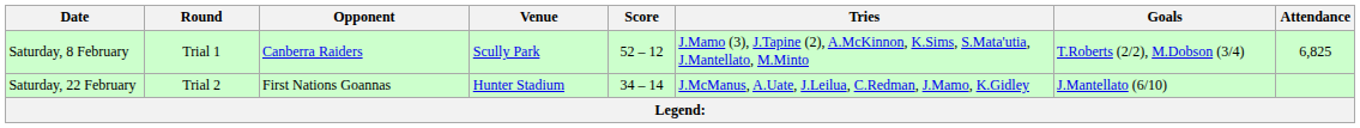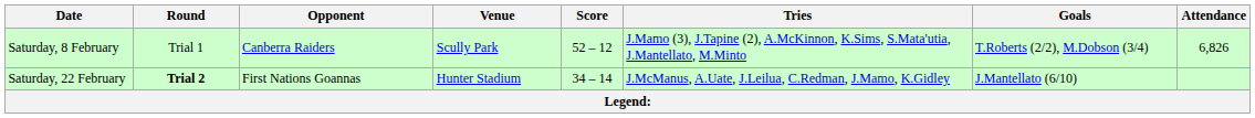 <table class="wikitable" style="font-size:75%;">
 <tr>
 <th style="width:110px;">Date</th>
 <th style="width:90px;">Round</th>
 <th style="width:170px;">Opponent</th>
 <th style="width:110px;">Venue</th>
 <th style="width:50px;">Score</th>
 <th style="width:310px;">Tries</th>
 <th style="width:180px;">Goals</th>
 <th style="width:60px;">Attendance</th>
 </tr>
 <tr style="background:#cfc;">
 <td>Saturday, 8 February</td>
 <td style="text-align:center;">Trial 1</td>
 <td> <a href='#'>Canberra Raiders</a></td>
 <td><a href='#'>Scully Park</a></td>
 <td style="text-align:center;">52 – 12</td>
 <td><a href='#'>J.Mamo</a> (3), <a href='#'>J.Tapine</a> (2), <a href='#'>A.McKinnon</a>, <a href='#'>K.Sims</a>, <a href='#'>S.Mata'utia</a>, <a href='#'>J.Mantellato</a>, <a href='#'>M.Minto</a></td>
 <td><a href='#'>T.Roberts</a> (2/2), <a href='#'>M.Dobson</a> (3/4)</td>
-<td style="text-align:center;">6,825</td>
+<td style="text-align:center;">6,826</td>
 </tr>
 <tr style="background:#cfc;">
 <td>Saturday, 22 February</td>
-<td style="text-align:center;">Trial 2</td>
+<td style="text-align:center;"><strong>Trial 2</strong></td>
 <td>First Nations Goannas</td>
 <td><a href='#'>Hunter Stadium</a></td>
 <td style="text-align:center;">34 – 14</td>
 <td><a href='#'>J.McManus</a>, <a href='#'>A.Uate</a>, <a href='#'>J.Leilua</a>, <a href='#'>C.Redman</a>, <a href='#'>J.Mamo</a>, <a href='#'>K.Gidley</a></td>
 <td><a href='#'>J.Mantellato</a> (6/10)</td>
 <td style="text-align:center;"></td>
 </tr>
 <tr>
 <th colspan="11"><strong>Legend</strong>:   </th>
 </tr>
 </table>
